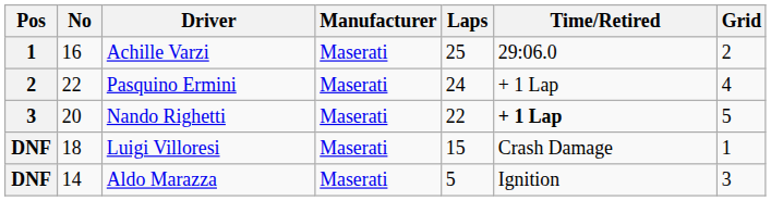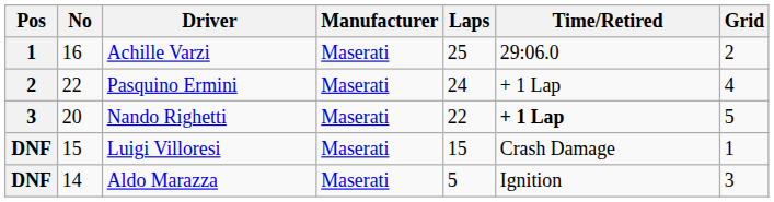 <table class="wikitable" style="font-size: 95%;">
 <tr>
 <th style="width:34px;">Pos</th>
 <th style="width:28px;">No</th>
 <th style="width:160px;">Driver</th>
 <th style="width:80px;">Manufacturer</th>
 <th style="width:34px;">Laps</th>
 <th style="width:168px;">Time/Retired</th>
 <th style="width:28px;">Grid</th>
 </tr>
 <tr>
 <th>1</th>
 <td>16</td>
 <td> <a href='#'>Achille Varzi</a></td>
 <td><a href='#'>Maserati</a></td>
 <td>25</td>
 <td>29:06.0</td>
 <td>2</td>
 </tr>
 <tr>
 <th>2</th>
 <td>22</td>
 <td> <a href='#'>Pasquino Ermini</a></td>
 <td><a href='#'>Maserati</a></td>
 <td>24</td>
 <td>+ 1 Lap</td>
 <td>4</td>
 </tr>
 <tr>
 <th>3</th>
 <td>20</td>
 <td> <a href='#'>Nando Righetti</a></td>
 <td><a href='#'>Maserati</a></td>
 <td>22</td>
 <td><strong>+ 1 Lap</strong></td>
 <td>5</td>
 </tr>
 <tr>
 <th>DNF</th>
-<td>18</td>
+<td>15</td>
 <td> <a href='#'>Luigi Villoresi</a></td>
 <td><a href='#'>Maserati</a></td>
 <td>15</td>
 <td>Crash Damage</td>
 <td>1</td>
 </tr>
 <tr>
 <th>DNF</th>
 <td>14</td>
 <td> <a href='#'>Aldo Marazza</a></td>
 <td><a href='#'>Maserati</a></td>
 <td>5</td>
 <td>Ignition</td>
 <td>3</td>
 </tr>
 </table>
